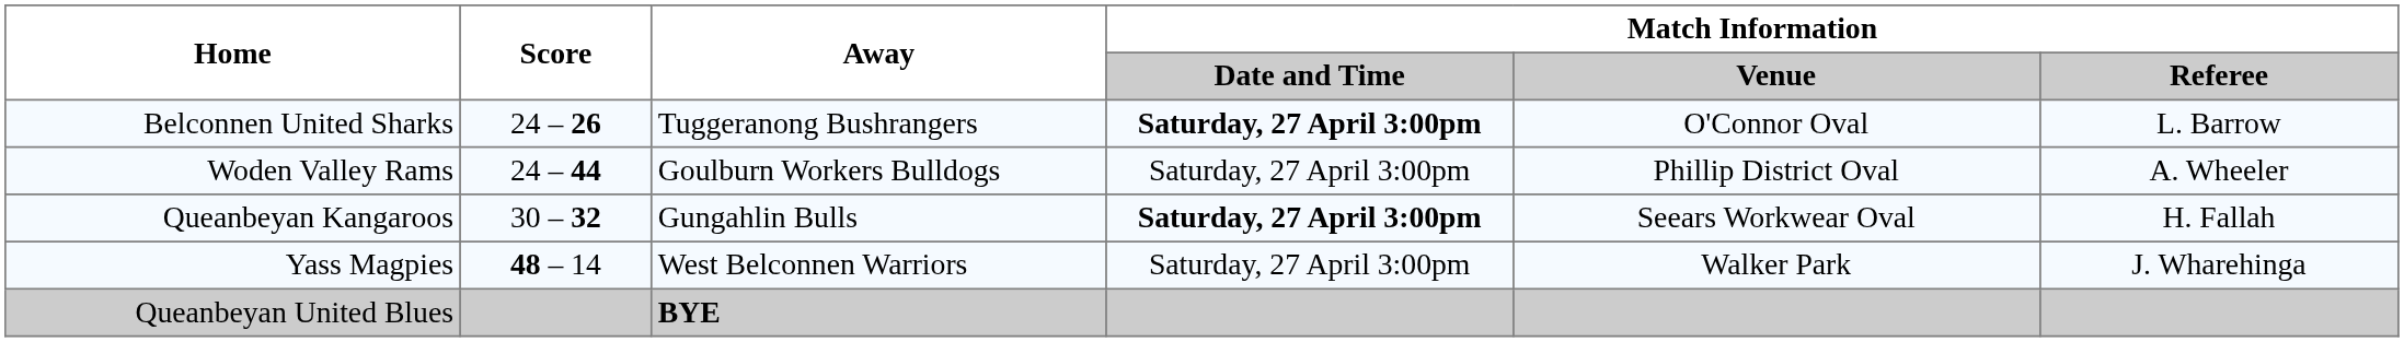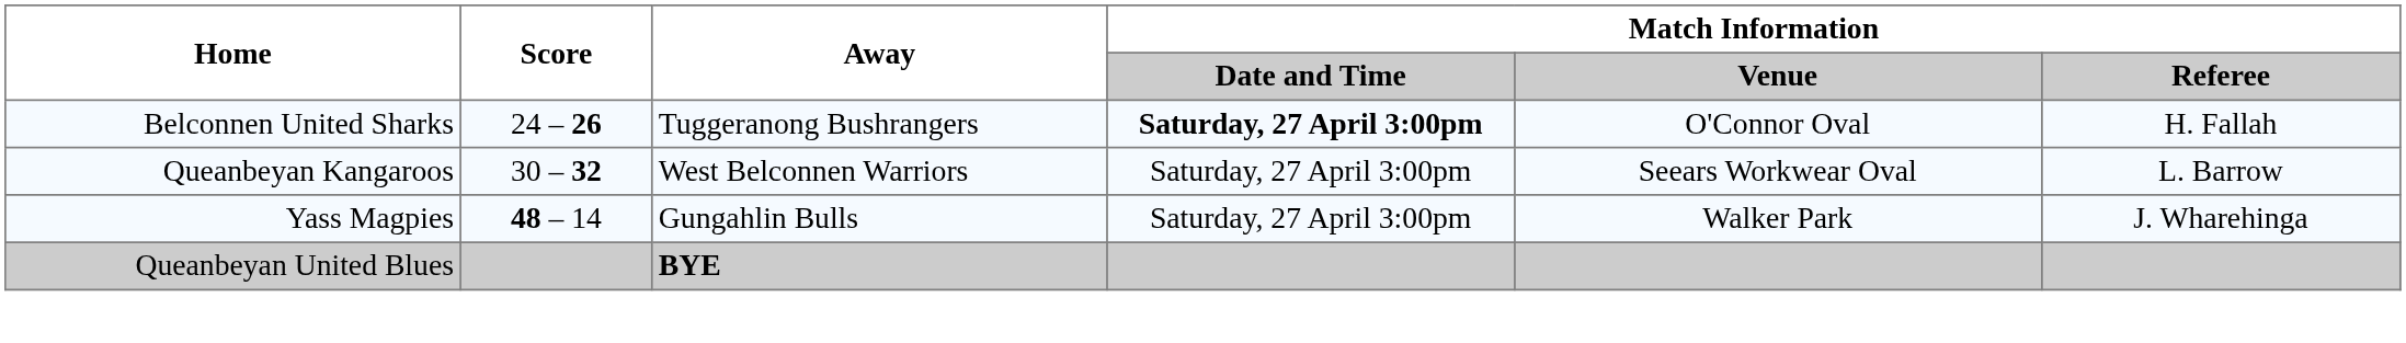 <table border="1" cellpadding="3" cellspacing="0" width="100%" style="border-collapse:collapse;  text-align:center;">
 <tr>
 <th rowspan="2" width="19%">Home</th>
 <th rowspan="2" width="8%">Score</th>
 <th rowspan="2" width="19%">Away</th>
 <th colspan="3">Match Information</th>
 </tr>
 <tr bgcolor="#CCCCCC">
 <th width="17%">Date and Time</th>
 <th width="22%">Venue</th>
 <th width="50%">Referee</th>
 </tr>
 <tr style="text-align:center; background:#f5faff;">
 <td align="right">Belconnen United Sharks </td>
 <td>24 – <strong>26</strong></td>
 <td align="left"> Tuggeranong Bushrangers</td>
 <td><strong>Saturday, 27 April 3:00pm</strong></td>
 <td>O'Connor Oval</td>
-<td>L. Barrow</td>
-</tr>
-<tr style="text-align:center; background:#f5faff;">
-<td align="right">Woden Valley Rams </td>
-<td>24 – <strong>44</strong></td>
-<td align="left"><strong></strong> Goulburn Workers Bulldogs</td>
-<td>Saturday, 27 April 3:00pm</td>
-<td>Phillip District Oval</td>
-<td>A. Wheeler</td>
+<td>H. Fallah</td>
 </tr>
 <tr style="text-align:center; background:#f5faff;">
 <td align="right">Queanbeyan Kangaroos </td>
 <td>30 – <strong>32</strong></td>
-<td align="left"> Gungahlin Bulls</td>
-<td><strong>Saturday, 27 April 3:00pm</strong></td>
+<td align="left"> West Belconnen Warriors</td>
+<td>Saturday, 27 April 3:00pm</td>
 <td>Seears Workwear Oval</td>
-<td>H. Fallah</td>
+<td>L. Barrow</td>
 </tr>
 <tr style="text-align:center; background:#f5faff;">
 <td align="right">Yass Magpies </td>
 <td><strong>48</strong> – 14</td>
-<td align="left"> West Belconnen Warriors</td>
+<td align="left"> Gungahlin Bulls</td>
 <td>Saturday, 27 April 3:00pm</td>
 <td>Walker Park</td>
 <td>J. Wharehinga</td>
 </tr>
 <tr style="text-align:center; background:#CCCCCC;">
 <td align="right">Queanbeyan United Blues </td>
 <td></td>
 <td align="left"><strong>BYE</strong></td>
 <td></td>
 <td></td>
 <td></td>
 </tr>
 </table>
